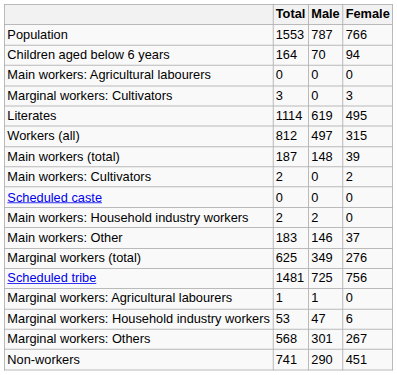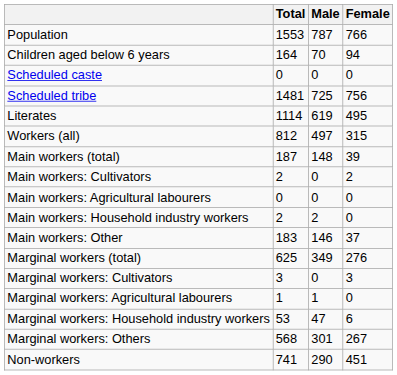 <table class="wikitable sortable">
 <tr>
 <th></th>
 <th>Total</th>
 <th>Male</th>
 <th>Female</th>
 </tr>
 <tr>
 <td>Population</td>
 <td>1553</td>
 <td>787</td>
 <td>766</td>
 </tr>
 <tr>
 <td>Children aged below 6 years</td>
 <td>164</td>
 <td>70</td>
 <td>94</td>
 </tr>
 <tr>
-<td>Main workers: Agricultural labourers</td>
+<td><a href='#'>Scheduled caste</a></td>
 <td>0</td>
 <td>0</td>
 <td>0</td>
 </tr>
 <tr>
-<td>Marginal workers: Cultivators</td>
-<td>3</td>
-<td>0</td>
-<td>3</td>
+<td><a href='#'>Scheduled tribe</a></td>
+<td>1481</td>
+<td>725</td>
+<td>756</td>
 </tr>
 <tr>
 <td>Literates</td>
 <td>1114</td>
 <td>619</td>
 <td>495</td>
 </tr>
 <tr>
 <td>Workers (all)</td>
 <td>812</td>
 <td>497</td>
 <td>315</td>
 </tr>
 <tr>
 <td>Main workers (total)</td>
 <td>187</td>
 <td>148</td>
 <td>39</td>
 </tr>
 <tr>
 <td>Main workers: Cultivators</td>
 <td>2</td>
 <td>0</td>
 <td>2</td>
 </tr>
 <tr>
-<td><a href='#'>Scheduled caste</a></td>
+<td>Main workers: Agricultural labourers</td>
 <td>0</td>
 <td>0</td>
 <td>0</td>
 </tr>
 <tr>
 <td>Main workers: Household industry workers</td>
 <td>2</td>
 <td>2</td>
 <td>0</td>
 </tr>
 <tr>
 <td>Main workers: Other</td>
 <td>183</td>
 <td>146</td>
 <td>37</td>
 </tr>
 <tr>
 <td>Marginal workers (total)</td>
 <td>625</td>
 <td>349</td>
 <td>276</td>
 </tr>
 <tr>
-<td><a href='#'>Scheduled tribe</a></td>
-<td>1481</td>
-<td>725</td>
-<td>756</td>
+<td>Marginal workers: Cultivators</td>
+<td>3</td>
+<td>0</td>
+<td>3</td>
 </tr>
 <tr>
 <td>Marginal workers: Agricultural labourers</td>
 <td>1</td>
 <td>1</td>
 <td>0</td>
 </tr>
 <tr>
 <td>Marginal workers: Household industry workers</td>
 <td>53</td>
 <td>47</td>
 <td>6</td>
 </tr>
 <tr>
 <td>Marginal workers: Others</td>
 <td>568</td>
 <td>301</td>
 <td>267</td>
 </tr>
 <tr>
 <td>Non-workers</td>
 <td>741</td>
 <td>290</td>
 <td>451</td>
 </tr>
 </table>
